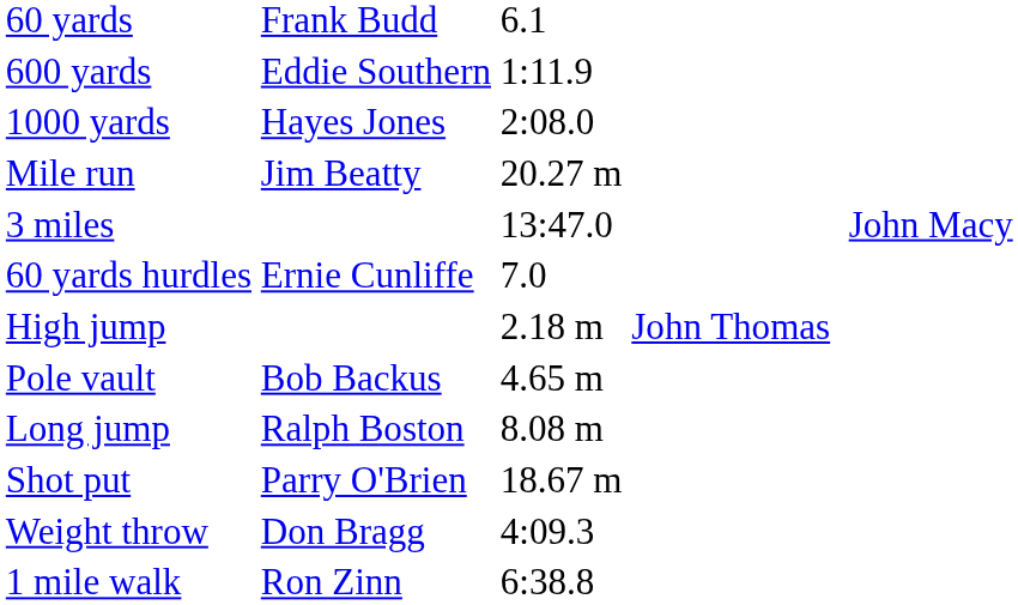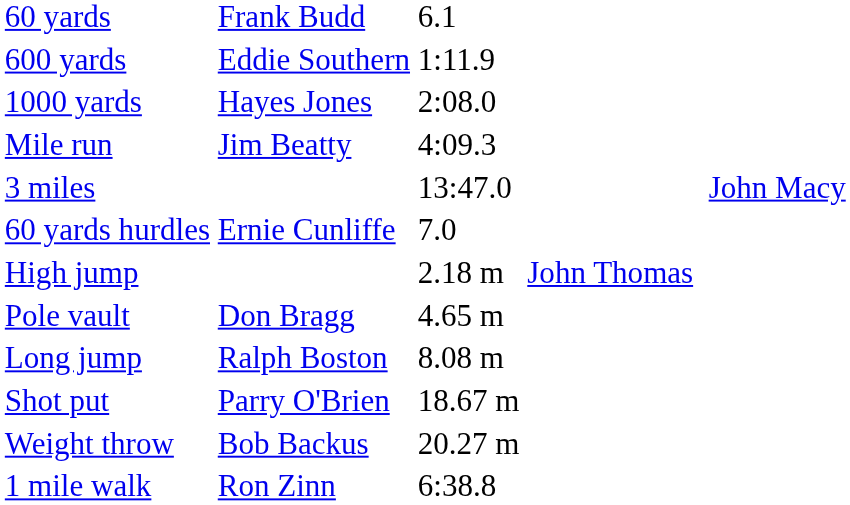 <table>
 <tr>
 <td><a href='#'>60 yards</a></td>
 <td><a href='#'>Frank Budd</a></td>
 <td>6.1</td>
 <td></td>
 <td></td>
 <td></td>
 <td></td>
 </tr>
 <tr>
 <td><a href='#'>600 yards</a></td>
 <td><a href='#'>Eddie Southern</a></td>
 <td>1:11.9</td>
 <td></td>
 <td></td>
 <td></td>
 <td></td>
 </tr>
 <tr>
 <td><a href='#'>1000 yards</a></td>
 <td><a href='#'>Hayes Jones</a></td>
 <td>2:08.0</td>
 <td></td>
 <td></td>
 <td></td>
 <td></td>
 </tr>
 <tr>
 <td><a href='#'>Mile run</a></td>
 <td><a href='#'>Jim Beatty</a></td>
-<td>20.27 m</td>
+<td>4:09.3</td>
 <td></td>
 <td></td>
 <td></td>
 <td></td>
 </tr>
 <tr>
 <td><a href='#'>3 miles</a></td>
 <td></td>
 <td>13:47.0</td>
 <td></td>
 <td></td>
 <td><a href='#'>John Macy</a></td>
 <td></td>
 </tr>
 <tr>
 <td><a href='#'>60 yards hurdles</a></td>
 <td><a href='#'>Ernie Cunliffe</a></td>
 <td>7.0</td>
 <td></td>
 <td></td>
 <td></td>
 <td></td>
 </tr>
 <tr>
 <td><a href='#'>High jump</a></td>
 <td></td>
 <td>2.18 m</td>
 <td><a href='#'>John Thomas</a></td>
 <td></td>
 <td></td>
 <td></td>
 </tr>
 <tr>
 <td><a href='#'>Pole vault</a></td>
-<td><a href='#'>Bob Backus</a></td>
+<td><a href='#'>Don Bragg</a></td>
 <td>4.65 m</td>
 <td></td>
 <td></td>
 <td></td>
 <td></td>
 </tr>
 <tr>
 <td><a href='#'>Long jump</a></td>
 <td><a href='#'>Ralph Boston</a></td>
 <td>8.08 m</td>
 <td></td>
 <td></td>
 <td></td>
 <td></td>
 </tr>
 <tr>
 <td><a href='#'>Shot put</a></td>
 <td><a href='#'>Parry O'Brien</a></td>
 <td>18.67 m</td>
 <td></td>
 <td></td>
 <td></td>
 <td></td>
 </tr>
 <tr>
 <td><a href='#'>Weight throw</a></td>
-<td><a href='#'>Don Bragg</a></td>
-<td>4:09.3</td>
+<td><a href='#'>Bob Backus</a></td>
+<td>20.27 m</td>
 <td></td>
 <td></td>
 <td></td>
 <td></td>
 </tr>
 <tr>
 <td><a href='#'>1 mile walk</a></td>
 <td><a href='#'>Ron Zinn</a></td>
 <td>6:38.8</td>
 <td></td>
 <td></td>
 <td></td>
 <td></td>
 </tr>
 </table>
